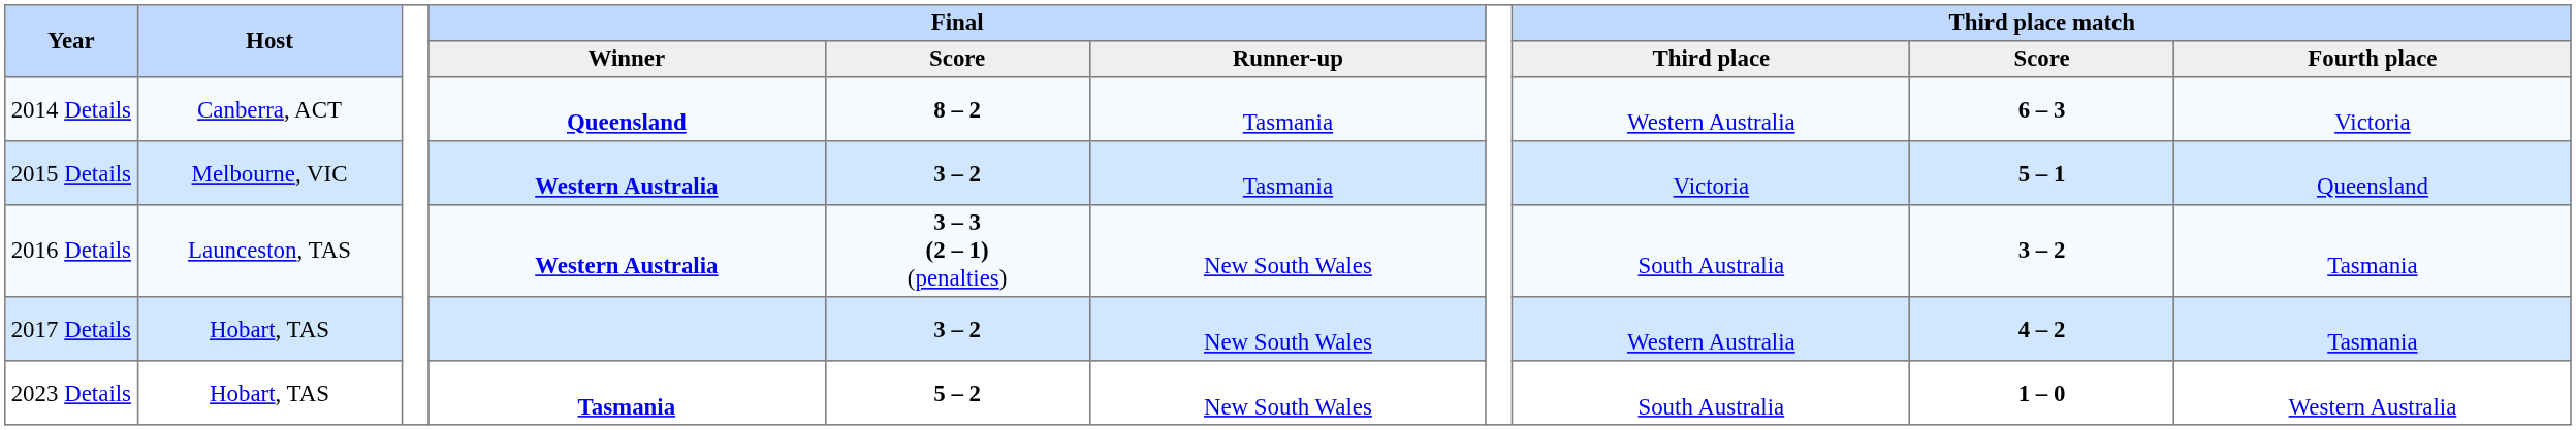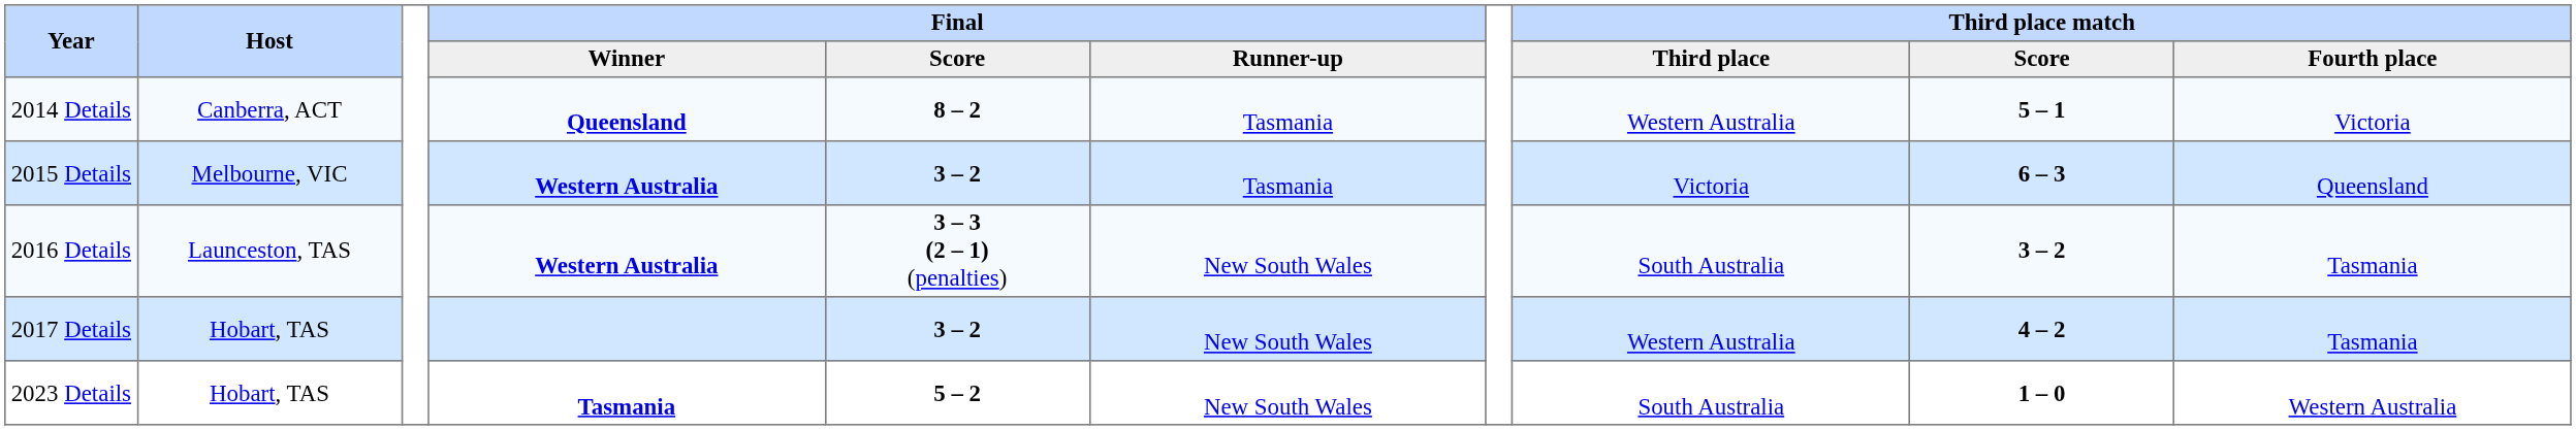 <table border=1 style="border-collapse:collapse; font-size:90%; text-align:center" cellpadding=2 cellspacing=0>
 <tr bgcolor=#C1D8FF>
 <th rowspan=2 width=5%>Year</th>
 <th rowspan=2 width=10%>Host</th>
 <th width=1% rowspan=17 bgcolor=ffffff></th>
 <th colspan=3>Final</th>
 <th width=1% rowspan=17 bgcolor=ffffff></th>
 <th colspan=3>Third place match</th>
 </tr>
 <tr bgcolor=#EFEFEF>
 <th width=15%>Winner</th>
 <th width=10%>Score</th>
 <th width=15%>Runner-up</th>
 <th width=15%>Third place</th>
 <th width=10%>Score</th>
 <th width=15%>Fourth place</th>
 </tr>
 <tr bgcolor=#F5FAFF>
 <td>2014 <a href='#'>Details</a></td>
 <td><a href='#'>Canberra</a>, ACT</td>
 <td><strong><br><a href='#'>Queensland</a></strong></td>
 <td><strong>8 – 2</strong></td>
 <td><br><a href='#'>Tasmania</a></td>
 <td><br><a href='#'>Western Australia</a></td>
-<td><strong>6 – 3</strong></td>
+<td><strong>5 – 1</strong></td>
 <td><br><a href='#'>Victoria</a></td>
 </tr>
 <tr bgcolor=#D0E7FF>
 <td>2015 <a href='#'>Details</a></td>
 <td><a href='#'>Melbourne</a>, VIC</td>
 <td><strong><br><a href='#'>Western Australia</a></strong></td>
 <td><strong>3 – 2</strong></td>
 <td><br><a href='#'>Tasmania</a></td>
 <td><br><a href='#'>Victoria</a></td>
-<td><strong>5 – 1</strong></td>
+<td><strong>6 – 3</strong></td>
 <td><br><a href='#'>Queensland</a></td>
 </tr>
 <tr bgcolor=#F5FAFF>
 <td>2016 <a href='#'>Details</a></td>
 <td><a href='#'>Launceston</a>, TAS</td>
 <td><strong><br><a href='#'>Western Australia</a></strong></td>
 <td><strong>3 – 3</strong><br><strong>(2 – 1)</strong><br>(<a href='#'>penalties</a>)</td>
 <td><br><a href='#'>New South Wales</a></td>
 <td><br><a href='#'>South Australia</a></td>
 <td><strong>3 – 2</strong></td>
 <td><br><a href='#'>Tasmania</a></td>
 </tr>
 <tr bgcolor=#D0E7FF>
 <td>2017 <a href='#'>Details</a></td>
 <td><a href='#'>Hobart</a>, TAS</td>
 <td><strong></strong></td>
 <td><strong>3 – 2</strong></td>
 <td><br><a href='#'>New South Wales</a></td>
 <td><br><a href='#'>Western Australia</a></td>
 <td><strong>4 – 2</strong></td>
 <td><br><a href='#'>Tasmania</a></td>
 </tr>
 <tr>
 <td>2023 <a href='#'>Details</a></td>
 <td><a href='#'>Hobart</a>, TAS</td>
 <td><strong><br><a href='#'>Tasmania</a></strong></td>
 <td><strong>5 – 2</strong></td>
 <td><br><a href='#'>New South Wales</a></td>
 <td><br><a href='#'>South Australia</a></td>
 <td><strong>1 – 0</strong></td>
 <td><br><a href='#'>Western Australia</a></td>
 </tr>
 </table>
